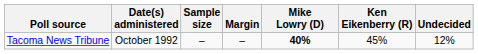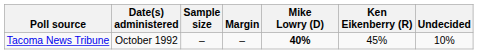 <table class="wikitable" style="font-size:90%;text-align:center;">
 <tr valign=bottom>
 <th>Poll source</th>
 <th>Date(s)<br>administered</th>
 <th>Sample<br>size</th>
 <th>Margin<br></th>
 <th style="width:100px;">Mike<br>Lowry (D)</th>
 <th style="width:100px;">Ken<br>Eikenberry (R)</th>
 <th>Undecided</th>
 </tr>
 <tr>
 <td style="text-align:left;"><a href='#'>Tacoma News Tribune</a></td>
 <td>October 1992</td>
 <td>–</td>
 <td>–</td>
 <td><strong>40%</strong></td>
 <td>45%</td>
-<td>12%</td>
+<td>10%</td>
 </tr>
 </table>
